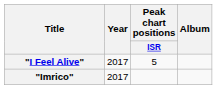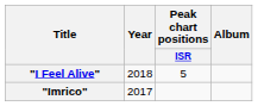 <table class="wikitable plainrowheaders" style="text-align:center;">
 <tr>
 <th scope="col" rowspan="2" style="width:10em;">Title</th>
 <th scope="col" rowspan="2" style="width:1em;">Year</th>
 <th scope="col" colspan="1">Peak chart positions</th>
 <th scope="col" rowspan="2">Album</th>
 </tr>
 <tr>
 <th scope="col" style="width:3em;font-size:85%;"><a href='#'>ISR</a></th>
 </tr>
 <tr>
 <th scope="row">"<a href='#'>I Feel Alive</a>"</th>
-<td>2017</td>
+<td>2018</td>
 <td>5</td>
 <td></td>
 </tr>
 <tr>
 <th scope="row">"Imrico"</th>
 <td>2017</td>
 <td></td>
 <td></td>
 </tr>
 </table>
